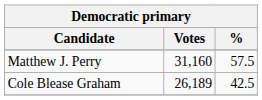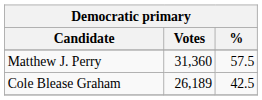 <table class="wikitable" align="left" style="margin: 1em 1em 1em 0; font-size: 95%;">
 <tr>
 <th colspan="3">Democratic primary</th>
 </tr>
 <tr>
 <th colspan="1" style="width: 170px">Candidate</th>
 <th style="width: 50px">Votes</th>
 <th style="width: 40px">%</th>
 </tr>
 <tr>
 </tr>
 <tr>
 <td>Matthew J. Perry</td>
-<td align="right">31,160</td>
+<td align="right">31,360</td>
 <td align="right">57.5</td>
 </tr>
 <tr>
 <td>Cole Blease Graham</td>
 <td align="right">26,189</td>
 <td align="right">42.5</td>
 </tr>
 <tr>
 </tr>
 </table>
